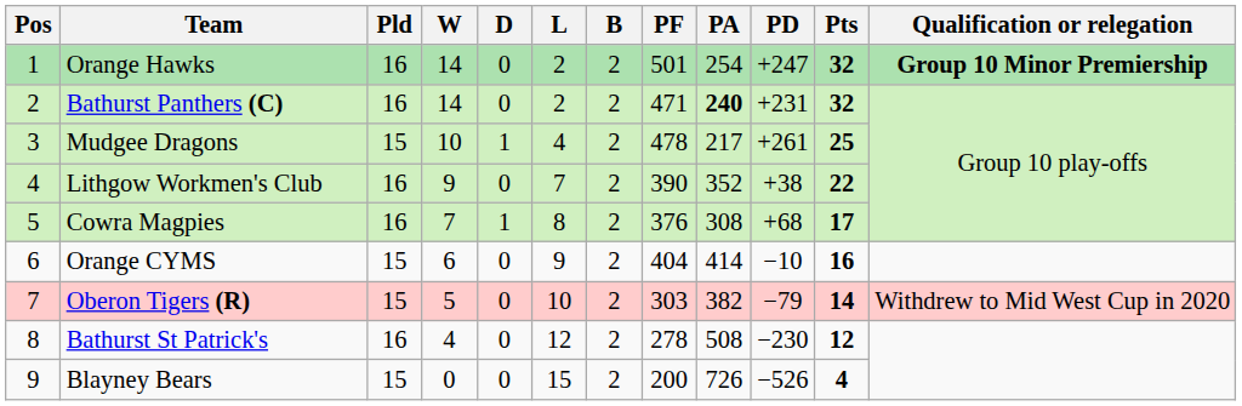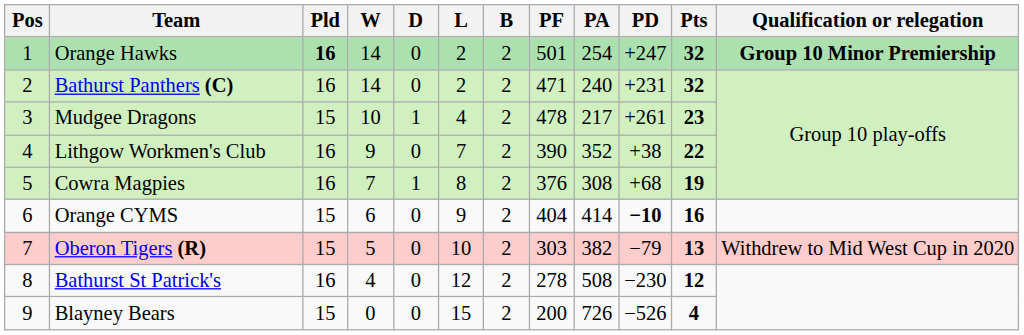 <table class="wikitable" style="text-align:center;">
 <tr>
 <th scope="col" width=28><abbr>Pos</abbr></th>
 <th scope="col" width=190>Team</th>
 <th scope="col" width=28><abbr>Pld</abbr></th>
 <th scope="col" width=28><abbr>W</abbr></th>
 <th scope="col" width=28><abbr>D</abbr></th>
 <th scope="col" width=28><abbr>L</abbr></th>
 <th scope="col" width=28><abbr>B</abbr></th>
 <th scope="col" width=28><abbr>PF</abbr></th>
 <th scope="col" width=28><abbr>PA</abbr></th>
 <th scope="col" width=28><abbr>PD</abbr></th>
 <th scope="col" width=28><abbr>Pts</abbr></th>
 <th scope="col">Qualification or relegation</th>
 </tr>
 <tr>
 <th scope="row" style="text-align: center;font-weight: normal;background-color:#ACE1AF;">1</th>
 <td style="text-align: left; white-space:nowrap;font-weight: normal;background-color:#ACE1AF;">Orange Hawks</td>
-<td style="font-weight: normal;background-color:#ACE1AF;">16</td>
+<td style="font-weight: normal;background-color:#ACE1AF;"><strong>16</strong></td>
 <td style="font-weight: normal;background-color:#ACE1AF;">14</td>
 <td style="font-weight: normal;background-color:#ACE1AF;">0</td>
 <td style="font-weight: normal;background-color:#ACE1AF;">2</td>
 <td style="font-weight: normal;background-color:#ACE1AF;">2</td>
 <td style="font-weight: normal;background-color:#ACE1AF;">501</td>
 <td style="font-weight: normal;background-color:#ACE1AF;">254</td>
 <td style="font-weight: normal;background-color:#ACE1AF;">+247</td>
 <td style="font-weight: bold;background-color:#ACE1AF;">32</td>
 <td style="font-weight: normal;background-color:#ACE1AF;" rowspan="1"><strong>Group 10 Minor Premiership</strong></td>
 </tr>
 <tr>
 <th scope="row" style="text-align: center;font-weight: normal;background-color:#D0F0C0;">2</th>
 <td style="text-align: left; white-space:nowrap;font-weight: normal;background-color:#D0F0C0;"><a href='#'>Bathurst Panthers</a> <strong>(C)</strong></td>
 <td style="font-weight: normal;background-color:#D0F0C0;">16</td>
 <td style="font-weight: normal;background-color:#D0F0C0;">14</td>
 <td style="font-weight: normal;background-color:#D0F0C0;">0</td>
 <td style="font-weight: normal;background-color:#D0F0C0;">2</td>
 <td style="font-weight: normal;background-color:#D0F0C0;">2</td>
 <td style="font-weight: normal;background-color:#D0F0C0;">471</td>
-<td style="font-weight: normal;background-color:#D0F0C0;"><strong>240</strong></td>
+<td style="font-weight: normal;background-color:#D0F0C0;">240</td>
 <td style="font-weight: normal;background-color:#D0F0C0;">+231</td>
 <td style="font-weight: bold;background-color:#D0F0C0;">32</td>
 <td style="font-weight: normal;background-color:#D0F0C0;" rowspan="4">Group 10 play-offs</td>
 </tr>
 <tr>
 <th scope="row" style="text-align: center;font-weight: normal;background-color:#D0F0C0;">3</th>
 <td style="text-align: left; white-space:nowrap;font-weight: normal;background-color:#D0F0C0;">Mudgee Dragons</td>
 <td style="font-weight: normal;background-color:#D0F0C0;">15</td>
 <td style="font-weight: normal;background-color:#D0F0C0;">10</td>
 <td style="font-weight: normal;background-color:#D0F0C0;">1</td>
 <td style="font-weight: normal;background-color:#D0F0C0;">4</td>
 <td style="font-weight: normal;background-color:#D0F0C0;">2</td>
 <td style="font-weight: normal;background-color:#D0F0C0;">478</td>
 <td style="font-weight: normal;background-color:#D0F0C0;">217</td>
 <td style="font-weight: normal;background-color:#D0F0C0;">+261</td>
-<td style="font-weight: bold;background-color:#D0F0C0;">25</td>
+<td style="font-weight: bold;background-color:#D0F0C0;">23</td>
 </tr>
 <tr>
 <th scope="row" style="text-align: center;font-weight: normal;background-color:#D0F0C0;">4</th>
 <td style="text-align: left; white-space:nowrap;font-weight: normal;background-color:#D0F0C0;">Lithgow Workmen's Club</td>
 <td style="font-weight: normal;background-color:#D0F0C0;">16</td>
 <td style="font-weight: normal;background-color:#D0F0C0;">9</td>
 <td style="font-weight: normal;background-color:#D0F0C0;">0</td>
 <td style="font-weight: normal;background-color:#D0F0C0;">7</td>
 <td style="font-weight: normal;background-color:#D0F0C0;">2</td>
 <td style="font-weight: normal;background-color:#D0F0C0;">390</td>
 <td style="font-weight: normal;background-color:#D0F0C0;">352</td>
 <td style="font-weight: normal;background-color:#D0F0C0;">+38</td>
 <td style="font-weight: bold;background-color:#D0F0C0;">22</td>
 </tr>
 <tr>
 <th scope="row" style="text-align: center;font-weight: normal;background-color:#D0F0C0;">5</th>
 <td style="text-align: left; white-space:nowrap;font-weight: normal;background-color:#D0F0C0;">Cowra Magpies</td>
 <td style="font-weight: normal;background-color:#D0F0C0;">16</td>
 <td style="font-weight: normal;background-color:#D0F0C0;">7</td>
 <td style="font-weight: normal;background-color:#D0F0C0;">1</td>
 <td style="font-weight: normal;background-color:#D0F0C0;">8</td>
 <td style="font-weight: normal;background-color:#D0F0C0;">2</td>
 <td style="font-weight: normal;background-color:#D0F0C0;">376</td>
 <td style="font-weight: normal;background-color:#D0F0C0;">308</td>
 <td style="font-weight: normal;background-color:#D0F0C0;">+68</td>
-<td style="font-weight: bold;background-color:#D0F0C0;">17</td>
+<td style="font-weight: bold;background-color:#D0F0C0;">19</td>
 </tr>
 <tr>
 <th scope="row" style="text-align: center;font-weight: normal;background-color:transparent;">6</th>
 <td style="text-align: left; white-space:nowrap;font-weight: normal;background-color:transparent;">Orange CYMS</td>
 <td style="font-weight: normal;background-color:transparent;">15</td>
 <td style="font-weight: normal;background-color:transparent;">6</td>
 <td style="font-weight: normal;background-color:transparent;">0</td>
 <td style="font-weight: normal;background-color:transparent;">9</td>
 <td style="font-weight: normal;background-color:transparent;">2</td>
 <td style="font-weight: normal;background-color:transparent;">404</td>
 <td style="font-weight: normal;background-color:transparent;">414</td>
-<td style="font-weight: normal;background-color:transparent;">−10</td>
+<td style="font-weight: normal;background-color:transparent;"><strong>−10</strong></td>
 <td style="font-weight: bold;background-color:transparent;">16</td>
 </tr>
 <tr>
 <th scope="row" style="text-align: center;font-weight: normal;background-color:#FFCCCC;">7</th>
 <td style="text-align: left; white-space:nowrap;font-weight: normal;background-color:#FFCCCC;"><a href='#'>Oberon Tigers</a> <strong>(R)</strong></td>
 <td style="font-weight: normal;background-color:#FFCCCC;">15</td>
 <td style="font-weight: normal;background-color:#FFCCCC;">5</td>
 <td style="font-weight: normal;background-color:#FFCCCC;">0</td>
 <td style="font-weight: normal;background-color:#FFCCCC;">10</td>
 <td style="font-weight: normal;background-color:#FFCCCC;">2</td>
 <td style="font-weight: normal;background-color:#FFCCCC;">303</td>
 <td style="font-weight: normal;background-color:#FFCCCC;">382</td>
 <td style="font-weight: normal;background-color:#FFCCCC;">−79</td>
-<td style="font-weight: bold;background-color:#FFCCCC;">14</td>
+<td style="font-weight: bold;background-color:#FFCCCC;">13</td>
 <td style="font-weight: normal;background-color:#FFCCCC;" rowspan="1">Withdrew to Mid West Cup in 2020</td>
 </tr>
 <tr>
 <th scope="row" style="text-align: center;font-weight: normal;background-color:transparent;">8</th>
 <td style="text-align: left; white-space:nowrap;font-weight: normal;background-color:transparent;"><a href='#'>Bathurst St Patrick's</a></td>
 <td style="font-weight: normal;background-color:transparent;">16</td>
 <td style="font-weight: normal;background-color:transparent;">4</td>
 <td style="font-weight: normal;background-color:transparent;">0</td>
 <td style="font-weight: normal;background-color:transparent;">12</td>
 <td style="font-weight: normal;background-color:transparent;">2</td>
 <td style="font-weight: normal;background-color:transparent;">278</td>
 <td style="font-weight: normal;background-color:transparent;">508</td>
 <td style="font-weight: normal;background-color:transparent;">−230</td>
 <td style="font-weight: bold;background-color:transparent;">12</td>
 </tr>
 <tr>
 <th scope="row" style="text-align: center;font-weight: normal;background-color:transparent;">9</th>
 <td style="text-align: left; white-space:nowrap;font-weight: normal;background-color:transparent;">Blayney Bears</td>
 <td style="font-weight: normal;background-color:transparent;">15</td>
 <td style="font-weight: normal;background-color:transparent;">0</td>
 <td style="font-weight: normal;background-color:transparent;">0</td>
 <td style="font-weight: normal;background-color:transparent;">15</td>
 <td style="font-weight: normal;background-color:transparent;">2</td>
 <td style="font-weight: normal;background-color:transparent;">200</td>
 <td style="font-weight: normal;background-color:transparent;">726</td>
 <td style="font-weight: normal;background-color:transparent;">−526</td>
 <td style="font-weight: bold;background-color:transparent;">4</td>
 </tr>
 </table>
